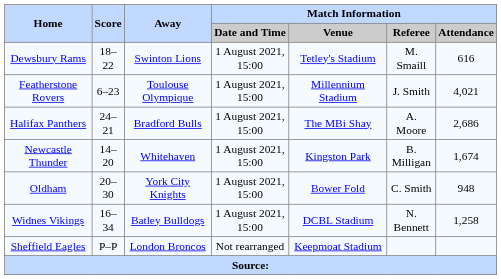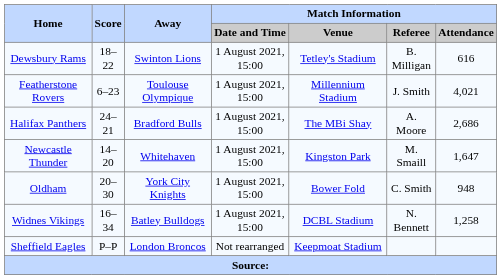 <table border=1 style="border-collapse:collapse; font-size:90%; text-align:center;" cellpadding=3 cellspacing=0 width=100%>
 <tr style="background:#c1d8ff;">
 <th scope="col" rowspan=2 width=19%>Home</th>
 <th scope="col" rowspan=2 width=6%>Score</th>
 <th scope="col" rowspan=2 width=19%>Away</th>
 <th colspan=6>Match Information</th>
 </tr>
 <tr style="background:#cccccc;">
 <th scope="col" width=17%>Date and Time</th>
 <th scope="col" width=22%>Venue</th>
 <th scope="col" width=10%>Referee</th>
 <th scope="col" width=7%>Attendance</th>
 </tr>
 <tr style="background:#f5faff;">
 <td> <a href='#'>Dewsbury Rams</a></td>
 <td>18–22</td>
 <td> <a href='#'>Swinton Lions</a></td>
 <td>1 August 2021, 15:00</td>
 <td><a href='#'>Tetley's Stadium</a></td>
-<td>M. Smaill</td>
+<td>B. Milligan</td>
 <td>616</td>
 </tr>
 <tr style="background:#f5faff;">
 <td> <a href='#'>Featherstone Rovers</a></td>
 <td>6–23</td>
 <td> <a href='#'>Toulouse Olympique</a></td>
 <td>1 August 2021, 15:00</td>
 <td><a href='#'>Millennium Stadium</a></td>
 <td>J. Smith</td>
 <td>4,021</td>
 </tr>
 <tr style="background:#f5faff;">
 <td> <a href='#'>Halifax Panthers</a></td>
 <td>24–21</td>
 <td> <a href='#'>Bradford Bulls</a></td>
 <td>1 August 2021, 15:00</td>
 <td><a href='#'>The MBi Shay</a></td>
 <td>A. Moore</td>
 <td>2,686</td>
 </tr>
 <tr style="background:#f5faff;">
 <td> <a href='#'>Newcastle Thunder</a></td>
 <td>14–20</td>
 <td> <a href='#'>Whitehaven</a></td>
 <td>1 August 2021, 15:00</td>
 <td><a href='#'>Kingston Park</a></td>
-<td>B. Milligan</td>
-<td>1,674</td>
+<td>M. Smaill</td>
+<td>1,647</td>
 </tr>
 <tr style="background:#f5faff;">
 <td> <a href='#'>Oldham</a></td>
 <td>20–30</td>
 <td> <a href='#'>York City Knights</a></td>
 <td>1 August 2021, 15:00</td>
 <td><a href='#'>Bower Fold</a></td>
 <td>C. Smith</td>
 <td>948</td>
 </tr>
 <tr style="background:#f5faff;">
 <td> <a href='#'>Widnes Vikings</a></td>
 <td>16–34</td>
 <td> <a href='#'>Batley Bulldogs</a></td>
 <td>1 August 2021, 15:00</td>
 <td><a href='#'>DCBL Stadium</a></td>
 <td>N. Bennett</td>
 <td>1,258</td>
 </tr>
 <tr style="background:#f5faff;">
 <td> <a href='#'>Sheffield Eagles</a></td>
 <td>P–P</td>
 <td> <a href='#'>London Broncos</a></td>
 <td>Not rearranged</td>
 <td><a href='#'>Keepmoat Stadium</a></td>
 <td></td>
 <td></td>
 </tr>
 <tr style="background:#c1d8ff;">
 <th colspan=7>Source:</th>
 </tr>
 </table>
